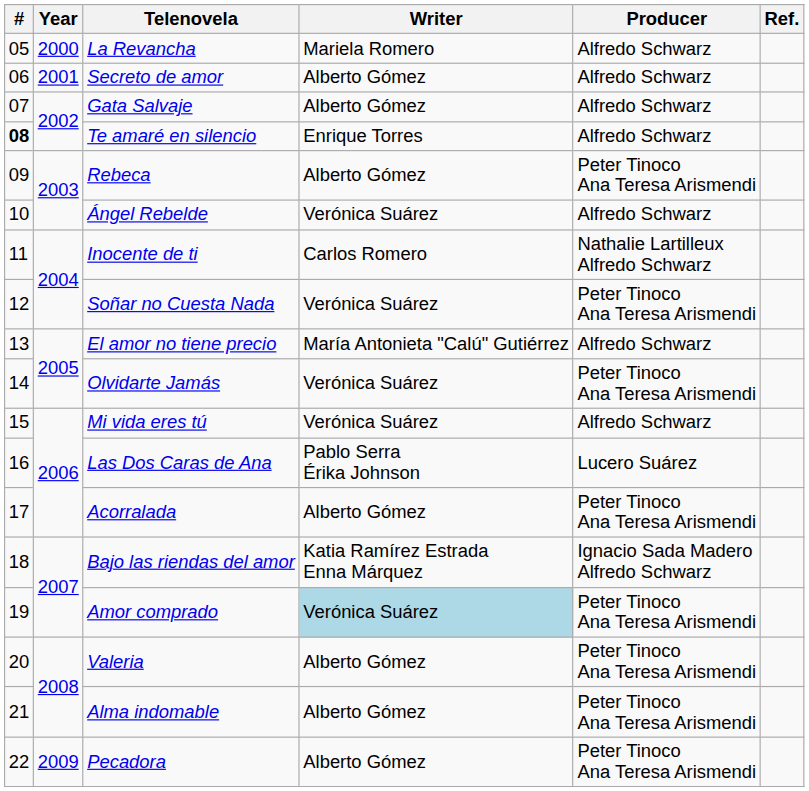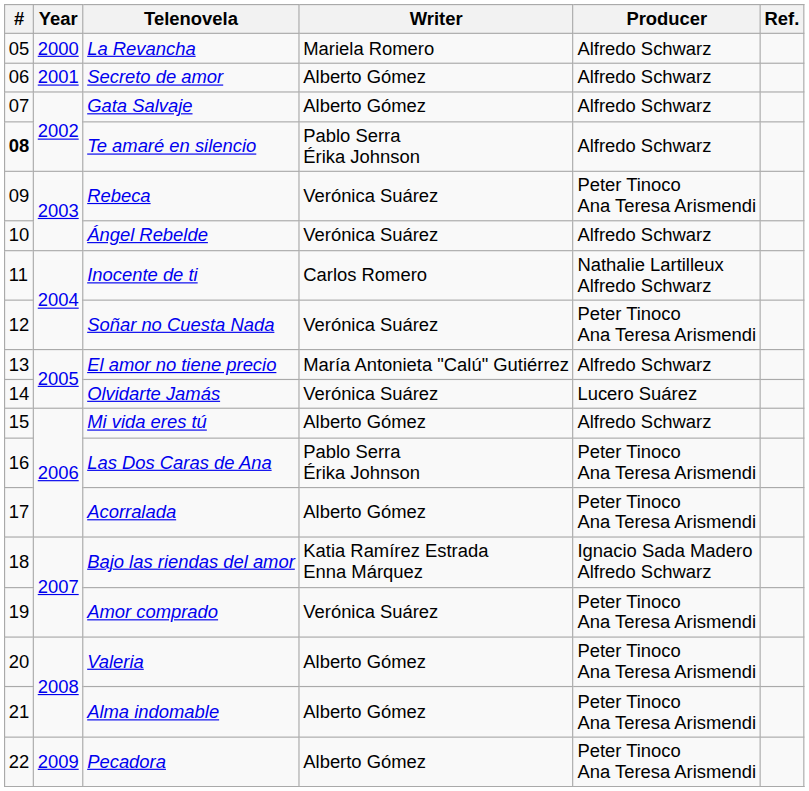 <table class="wikitable sortable">
 <tr>
 <th>#</th>
 <th>Year</th>
 <th>Telenovela</th>
 <th>Writer</th>
 <th>Producer</th>
 <th>Ref.</th>
 </tr>
 <tr>
 <td>05</td>
 <td><a href='#'>2000</a></td>
 <td><em><a href='#'>La Revancha</a></em></td>
 <td>Mariela Romero</td>
 <td>Alfredo Schwarz</td>
 <td></td>
 </tr>
 <tr>
 <td>06</td>
 <td><a href='#'>2001</a></td>
 <td><em><a href='#'>Secreto de amor</a></em></td>
 <td Alberto Gómez (writer)>Alberto Gómez</td>
 <td>Alfredo Schwarz</td>
 <td></td>
 </tr>
 <tr>
 <td>07</td>
 <td rowspan="02"><a href='#'>2002</a></td>
 <td><em><a href='#'>Gata Salvaje</a></em></td>
 <td>Alberto Gómez</td>
 <td>Alfredo Schwarz</td>
 <td></td>
 </tr>
 <tr>
 <td><strong>08</strong></td>
 <td><em><a href='#'>Te amaré en silencio</a></em></td>
-<td>Enrique Torres</td>
+<td>Pablo Serra<br>Érika Johnson</td>
 <td>Alfredo Schwarz</td>
 <td></td>
 </tr>
 <tr>
 <td>09</td>
 <td rowspan="02"><a href='#'>2003</a></td>
 <td><em><a href='#'>Rebeca</a></em></td>
-<td>Alberto Gómez</td>
+<td>Verónica Suárez</td>
 <td>Peter Tinoco<br>Ana Teresa Arismendi</td>
 <td></td>
 </tr>
 <tr>
 <td>10</td>
 <td><em><a href='#'>Ángel Rebelde</a></em></td>
 <td>Verónica Suárez</td>
 <td>Alfredo Schwarz</td>
 <td></td>
 </tr>
 <tr>
 <td>11</td>
 <td rowspan="02"><a href='#'>2004</a></td>
 <td><em><a href='#'>Inocente de ti</a></em></td>
 <td>Carlos Romero</td>
 <td>Nathalie Lartilleux<br>Alfredo Schwarz</td>
 <td></td>
 </tr>
 <tr>
 <td>12</td>
 <td><em><a href='#'>Soñar no Cuesta Nada</a></em></td>
 <td>Verónica Suárez</td>
 <td>Peter Tinoco<br>Ana Teresa Arismendi</td>
 <td></td>
 </tr>
 <tr>
 <td>13</td>
 <td rowspan="02"><a href='#'>2005</a></td>
 <td><em><a href='#'>El amor no tiene precio</a></em></td>
 <td>María Antonieta "Calú" Gutiérrez</td>
 <td>Alfredo Schwarz</td>
 <td></td>
 </tr>
 <tr>
 <td>14</td>
 <td><em><a href='#'>Olvidarte Jamás</a></em></td>
 <td>Verónica Suárez</td>
-<td>Peter Tinoco<br>Ana Teresa Arismendi</td>
+<td>Lucero Suárez</td>
 <td></td>
 </tr>
 <tr>
 <td>15</td>
 <td rowspan="03"><a href='#'>2006</a></td>
 <td><em><a href='#'>Mi vida eres tú</a></em></td>
-<td>Verónica Suárez</td>
+<td>Alberto Gómez</td>
 <td>Alfredo Schwarz</td>
 <td></td>
 </tr>
 <tr>
 <td>16</td>
 <td><em><a href='#'>Las Dos Caras de Ana</a></em></td>
 <td>Pablo Serra<br>Érika Johnson</td>
-<td>Lucero Suárez</td>
+<td>Peter Tinoco<br>Ana Teresa Arismendi</td>
 <td></td>
 </tr>
 <tr>
 <td>17</td>
 <td><em><a href='#'>Acorralada</a></em></td>
 <td>Alberto Gómez</td>
 <td>Peter Tinoco<br>Ana Teresa Arismendi</td>
 <td></td>
 </tr>
 <tr>
 <td>18</td>
 <td rowspan="02"><a href='#'>2007</a></td>
 <td><em><a href='#'>Bajo las riendas del amor</a></em></td>
 <td>Katia Ramírez Estrada<br>Enna Márquez</td>
 <td>Ignacio Sada Madero<br>Alfredo Schwarz</td>
 <td></td>
 </tr>
 <tr>
 <td>19</td>
 <td><em><a href='#'>Amor comprado</a></em></td>
-<td style="background: lightblue;">Verónica Suárez</td>
+<td>Verónica Suárez</td>
 <td>Peter Tinoco<br>Ana Teresa Arismendi</td>
 <td></td>
 </tr>
 <tr>
 <td>20</td>
 <td rowspan="02"><a href='#'>2008</a></td>
 <td><em><a href='#'>Valeria</a></em></td>
 <td>Alberto Gómez</td>
 <td>Peter Tinoco<br>Ana Teresa Arismendi</td>
 <td></td>
 </tr>
 <tr>
 <td>21</td>
 <td><em><a href='#'>Alma indomable</a></em></td>
 <td>Alberto Gómez</td>
 <td>Peter Tinoco<br>Ana Teresa Arismendi</td>
 <td></td>
 </tr>
 <tr>
 <td>22</td>
 <td><a href='#'>2009</a></td>
 <td><em><a href='#'>Pecadora</a></em></td>
 <td>Alberto Gómez</td>
 <td>Peter Tinoco<br>Ana Teresa Arismendi</td>
 <td></td>
 </tr>
 <tr>
 </tr>
 </table>
